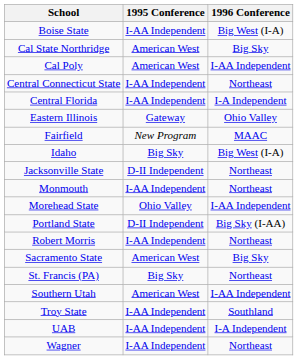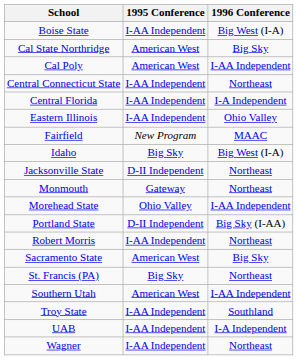 <table class="wikitable sortable">
 <tr>
 <th>School</th>
 <th>1995 Conference</th>
 <th>1996 Conference</th>
 </tr>
 <tr style="text-align:center;">
 <td><a href='#'>Boise State</a></td>
 <td><a href='#'>I-AA Independent</a></td>
 <td><a href='#'>Big West</a> (I-A)</td>
 </tr>
 <tr style="text-align:center;">
 <td><a href='#'>Cal State Northridge</a></td>
 <td><a href='#'>American West</a></td>
 <td><a href='#'>Big Sky</a></td>
 </tr>
 <tr style="text-align:center;">
 <td><a href='#'>Cal Poly</a></td>
 <td><a href='#'>American West</a></td>
 <td><a href='#'>I-AA Independent</a></td>
 </tr>
 <tr style="text-align:center;">
 <td><a href='#'>Central Connecticut State</a></td>
 <td><a href='#'>I-AA Independent</a></td>
 <td><a href='#'>Northeast</a></td>
 </tr>
 <tr style="text-align:center;">
 <td><a href='#'>Central Florida</a></td>
 <td><a href='#'>I-AA Independent</a></td>
 <td><a href='#'>I-A Independent</a></td>
 </tr>
 <tr style="text-align:center;">
 <td><a href='#'>Eastern Illinois</a></td>
-<td><a href='#'>Gateway</a></td>
+<td><a href='#'>I-AA Independent</a></td>
 <td><a href='#'>Ohio Valley</a></td>
 </tr>
 <tr style="text-align:center;">
 <td><a href='#'>Fairfield</a></td>
 <td><em>New Program</em></td>
 <td><a href='#'>MAAC</a></td>
 </tr>
 <tr style="text-align:center;">
 <td><a href='#'>Idaho</a></td>
 <td><a href='#'>Big Sky</a></td>
 <td><a href='#'>Big West</a> (I-A)</td>
 </tr>
 <tr style="text-align:center;">
 <td><a href='#'>Jacksonville State</a></td>
 <td><a href='#'>D-II Independent</a></td>
 <td><a href='#'>Northeast</a></td>
 </tr>
 <tr style="text-align:center;">
 <td><a href='#'>Monmouth</a></td>
-<td><a href='#'>I-AA Independent</a></td>
+<td><a href='#'>Gateway</a></td>
 <td><a href='#'>Northeast</a></td>
 </tr>
 <tr style="text-align:center;">
 <td><a href='#'>Morehead State</a></td>
 <td><a href='#'>Ohio Valley</a></td>
 <td><a href='#'>I-AA Independent</a></td>
 </tr>
 <tr style="text-align:center;">
 <td><a href='#'>Portland State</a></td>
 <td><a href='#'>D-II Independent</a></td>
 <td><a href='#'>Big Sky</a> (I-AA)</td>
 </tr>
 <tr style="text-align:center;">
 <td><a href='#'>Robert Morris</a></td>
 <td><a href='#'>I-AA Independent</a></td>
 <td><a href='#'>Northeast</a></td>
 </tr>
 <tr style="text-align:center;">
 <td><a href='#'>Sacramento State</a></td>
 <td><a href='#'>American West</a></td>
 <td><a href='#'>Big Sky</a></td>
 </tr>
 <tr style="text-align:center;">
 <td><a href='#'>St. Francis (PA)</a></td>
 <td><a href='#'>Big Sky</a></td>
 <td><a href='#'>Northeast</a></td>
 </tr>
 <tr style="text-align:center;">
 <td><a href='#'>Southern Utah</a></td>
 <td><a href='#'>American West</a></td>
 <td><a href='#'>I-AA Independent</a></td>
 </tr>
 <tr style="text-align:center;">
 <td><a href='#'>Troy State</a></td>
 <td><a href='#'>I-AA Independent</a></td>
 <td><a href='#'>Southland</a></td>
 </tr>
 <tr style="text-align:center;">
 <td><a href='#'>UAB</a></td>
 <td><a href='#'>I-AA Independent</a></td>
 <td><a href='#'>I-A Independent</a></td>
 </tr>
 <tr style="text-align:center;">
 <td><a href='#'>Wagner</a></td>
 <td><a href='#'>I-AA Independent</a></td>
 <td><a href='#'>Northeast</a></td>
 </tr>
 </table>
